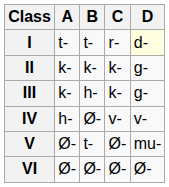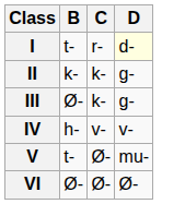 <table class="wikitable">
 <tr>
 <th>Class</th>
-<th>A</th>
 <th>B</th>
 <th>C</th>
 <th>D</th>
 </tr>
 <tr>
 <th>I</th>
-<td>t-</td>
 <td>t-</td>
 <td>r-</td>
 <td style="background: lightyellow;">d-</td>
 </tr>
 <tr>
 <th>II</th>
 <td>k-</td>
 <td>k-</td>
-<td>k-</td>
 <td>g-</td>
 </tr>
 <tr>
 <th>III</th>
-<td>k-</td>
-<td>h-</td>
+<td>Ø-</td>
 <td>k-</td>
 <td>g-</td>
 </tr>
 <tr>
 <th>IV</th>
 <td>h-</td>
-<td>Ø-</td>
 <td>v-</td>
 <td>v-</td>
 </tr>
 <tr>
 <th>V</th>
-<td>Ø-</td>
 <td>t-</td>
 <td>Ø-</td>
 <td>mu-</td>
 </tr>
 <tr>
 <th>VI</th>
 <td>Ø-</td>
 <td>Ø-</td>
 <td>Ø-</td>
-<td>Ø-</td>
 </tr>
 </table>
